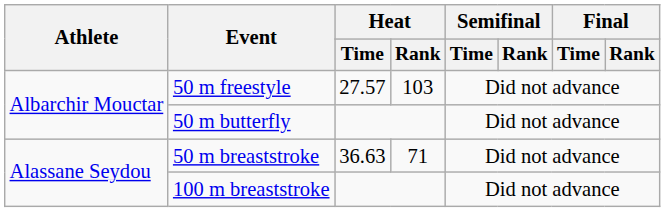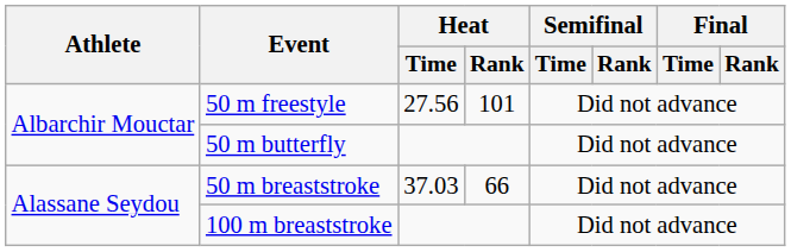 <table class=wikitable style="font-size:90%">
 <tr>
 <th rowspan="2">Athlete</th>
 <th rowspan="2">Event</th>
 <th colspan="2">Heat</th>
 <th colspan="2">Semifinal</th>
 <th colspan="2">Final</th>
 </tr>
 <tr style="font-size:95%">
 <th>Time</th>
 <th>Rank</th>
 <th>Time</th>
 <th>Rank</th>
 <th>Time</th>
 <th>Rank</th>
 </tr>
 <tr align=center>
 <td align=left rowspan=2><a href='#'>Albarchir Mouctar</a></td>
 <td align=left><a href='#'>50 m freestyle</a></td>
-<td>27.57</td>
-<td>103</td>
+<td>27.56</td>
+<td>101</td>
 <td colspan=4>Did not advance</td>
 </tr>
 <tr align=center>
 <td align=left><a href='#'>50 m butterfly</a></td>
 <td colspan=2></td>
 <td colspan=4>Did not advance</td>
 </tr>
 <tr align=center>
 <td align=left rowspan=2><a href='#'>Alassane Seydou</a></td>
 <td align=left><a href='#'>50 m breaststroke</a></td>
-<td>36.63</td>
-<td>71</td>
+<td>37.03</td>
+<td>66</td>
 <td colspan=4>Did not advance</td>
 </tr>
 <tr align=center>
 <td align=left><a href='#'>100 m breaststroke</a></td>
 <td colspan=2></td>
 <td colspan=4>Did not advance</td>
 </tr>
 </table>
